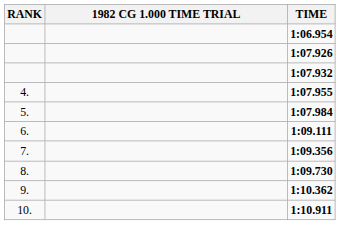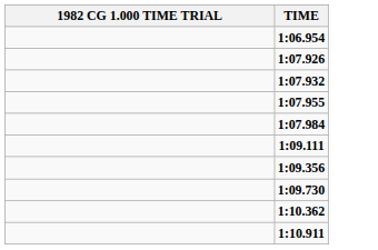 <table class="wikitable" style="font-size:95%;">
 <tr>
-<th>RANK</th>
 <th align="left" style="width: 20em">1982 CG 1.000 TIME TRIAL</th>
 <th>TIME</th>
 </tr>
 <tr>
-<td align="center"></td>
 <td></td>
 <td align="center"><strong>1:06.954</strong></td>
 </tr>
 <tr>
-<td align="center"></td>
 <td></td>
 <td align="center"><strong>1:07.926</strong></td>
 </tr>
 <tr>
-<td align="center"></td>
 <td></td>
 <td align="center"><strong>1:07.932</strong></td>
 </tr>
 <tr>
-<td align="center">4.</td>
 <td></td>
 <td align="center"><strong>1:07.955</strong></td>
 </tr>
 <tr>
-<td align="center">5.</td>
 <td></td>
 <td align="center"><strong>1:07.984</strong></td>
 </tr>
 <tr>
-<td align="center">6.</td>
 <td></td>
 <td align="center"><strong>1:09.111</strong></td>
 </tr>
 <tr>
-<td align="center">7.</td>
 <td></td>
 <td align="center"><strong>1:09.356</strong></td>
 </tr>
 <tr>
-<td align="center">8.</td>
 <td></td>
 <td align="center"><strong>1:09.730</strong></td>
 </tr>
 <tr>
-<td align="center">9.</td>
 <td></td>
 <td align="center"><strong>1:10.362</strong></td>
 </tr>
 <tr>
-<td align="center">10.</td>
 <td></td>
 <td align="center"><strong>1:10.911</strong></td>
 </tr>
 </table>
